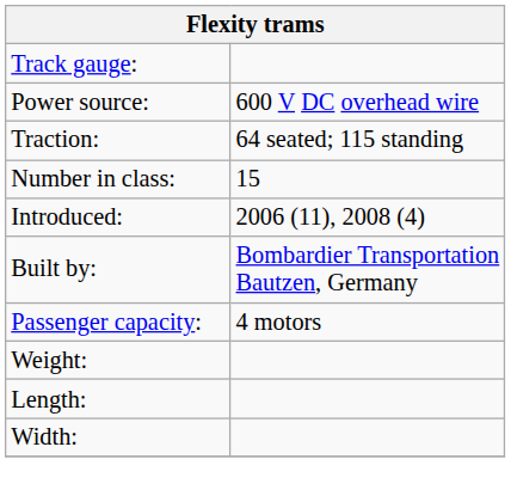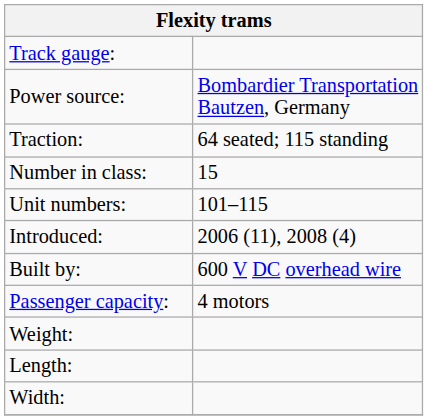 <table class="wikitable">
 <tr>
 <th colspan=2 align=center bgcolor="#ff9999">Flexity trams</th>
 </tr>
 <tr>
 <td width="45%"><a href='#'>Track gauge</a>:</td>
 <td></td>
 </tr>
 <tr>
 <td>Power source:</td>
-<td>600 <a href='#'>V</a> <a href='#'>DC</a> <a href='#'>overhead wire</a></td>
+<td><a href='#'>Bombardier Transportation</a><br><a href='#'>Bautzen</a>, Germany</td>
 </tr>
 <tr>
 <td>Traction:</td>
 <td>64 seated; 115 standing</td>
 </tr>
 <tr>
 <td>Number in class:</td>
 <td>15</td>
 </tr>
 <tr>
+<td>Unit numbers:</td>
+<td>101–115</td>
+</tr>
+<tr>
 <td>Introduced:</td>
 <td>2006 (11), 2008 (4)</td>
 </tr>
 <tr>
 <td>Built by:</td>
-<td><a href='#'>Bombardier Transportation</a><br><a href='#'>Bautzen</a>, Germany</td>
+<td>600 <a href='#'>V</a> <a href='#'>DC</a> <a href='#'>overhead wire</a></td>
 </tr>
 <tr>
 <td><a href='#'>Passenger capacity</a>:</td>
 <td>4 motors</td>
 </tr>
 <tr>
 <td>Weight:</td>
 <td></td>
 </tr>
 <tr>
 <td>Length:</td>
 <td></td>
 </tr>
 <tr>
 <td>Width:</td>
 <td></td>
 </tr>
 <tr>
 </tr>
 </table>
